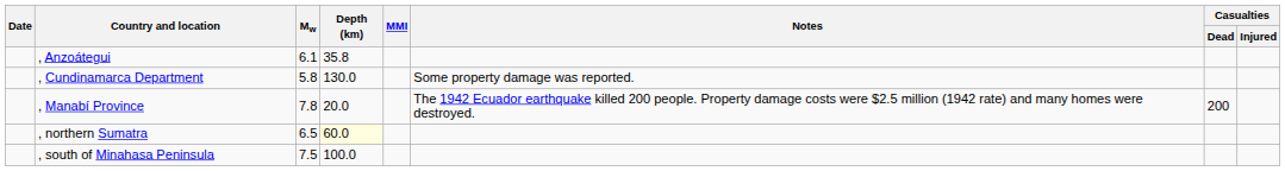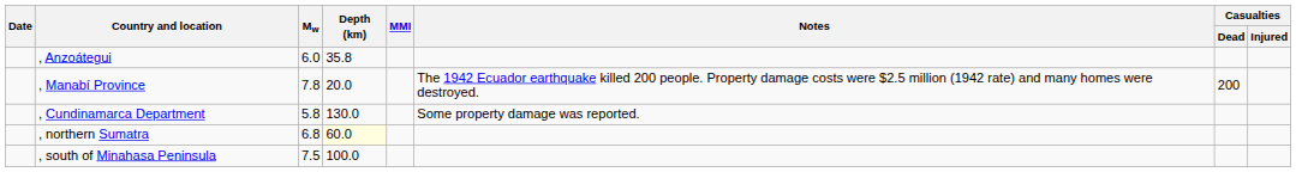 <table class="wikitable sortable sort-under" style="border:1px black; margin-left:1em;">
 <tr>
 <th rowspan="2"><small>Date</small></th>
 <th rowspan="2" style="width: 310px"><small>Country and location</small></th>
 <th rowspan="2"><small>M<sub>w</sub></small></th>
 <th rowspan="2"><small>Depth (km)</small></th>
 <th rowspan="2"><small><a href='#'>MMI</a></small></th>
 <th rowspan="2" class="unsortable"><small>Notes</small></th>
 <th colspan="2"><small>Casualties</small></th>
 </tr>
 <tr>
 <th><small>Dead</small></th>
 <th><small>Injured</small></th>
 </tr>
 <tr>
 <td></td>
 <td>, <a href='#'>Anzoátegui</a></td>
-<td>6.1</td>
+<td>6.0</td>
 <td>35.8</td>
 <td></td>
 <td></td>
-<td></td>
-<td></td>
-</tr>
-<tr>
-<td></td>
-<td>, <a href='#'>Cundinamarca Department</a></td>
-<td>5.8</td>
-<td>130.0</td>
-<td></td>
-<td>Some property damage was reported.</td>
 <td></td>
 <td></td>
 </tr>
 <tr>
 <td></td>
 <td>, <a href='#'>Manabí Province</a></td>
 <td>7.8</td>
 <td>20.0</td>
 <td></td>
 <td>The <a href='#'>1942 Ecuador earthquake</a> killed 200 people. Property damage costs were $2.5 million (1942 rate) and many homes were destroyed.</td>
 <td>200</td>
 <td></td>
 </tr>
 <tr>
 <td></td>
+<td>, <a href='#'>Cundinamarca Department</a></td>
+<td>5.8</td>
+<td>130.0</td>
+<td></td>
+<td>Some property damage was reported.</td>
+<td></td>
+<td></td>
+</tr>
+<tr>
+<td></td>
 <td>, northern <a href='#'>Sumatra</a></td>
-<td>6.5</td>
+<td>6.8</td>
 <td style="background: lightyellow;">60.0</td>
 <td></td>
 <td></td>
 <td></td>
 <td></td>
 </tr>
 <tr>
 <td></td>
 <td>, south of <a href='#'>Minahasa Peninsula</a></td>
 <td>7.5</td>
 <td>100.0</td>
 <td></td>
 <td></td>
 <td></td>
 <td></td>
 </tr>
 </table>
